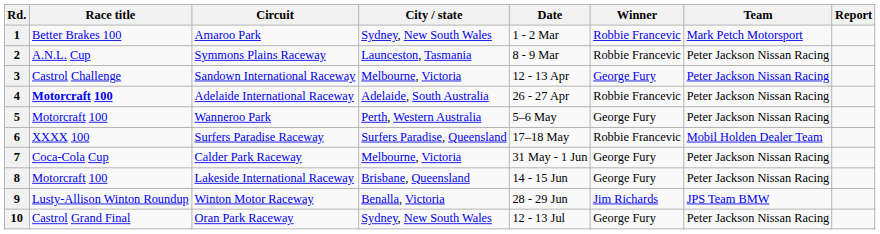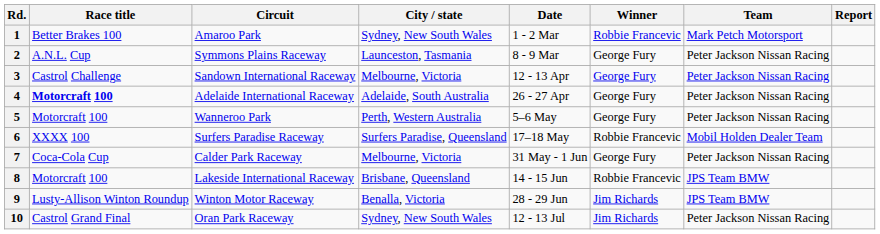 <table class="wikitable" style="font-size: 90%">
 <tr>
 <th>Rd.</th>
 <th>Race title</th>
 <th>Circuit</th>
 <th>City / state</th>
 <th>Date</th>
 <th>Winner</th>
 <th>Team</th>
 <th>Report</th>
 </tr>
 <tr>
 <th>1</th>
 <td><a href='#'>Better Brakes 100</a></td>
 <td><a href='#'>Amaroo Park</a></td>
 <td><a href='#'>Sydney</a>, <a href='#'>New South Wales</a></td>
 <td>1 - 2 Mar</td>
 <td><a href='#'>Robbie Francevic</a></td>
 <td><a href='#'>Mark Petch Motorsport</a></td>
 <td></td>
 </tr>
 <tr>
 <th>2</th>
 <td><a href='#'>A.N.L.</a> <a href='#'>Cup</a></td>
 <td><a href='#'>Symmons Plains Raceway</a></td>
 <td><a href='#'>Launceston</a>, <a href='#'>Tasmania</a></td>
 <td>8 - 9 Mar</td>
-<td>Robbie Francevic</td>
+<td>George Fury</td>
 <td>Peter Jackson Nissan Racing</td>
 <td></td>
 </tr>
 <tr>
 <th>3</th>
 <td><a href='#'>Castrol</a> <a href='#'>Challenge</a></td>
 <td><a href='#'>Sandown International Raceway</a></td>
 <td><a href='#'>Melbourne</a>, <a href='#'>Victoria</a></td>
 <td>12 - 13 Apr</td>
 <td><a href='#'>George Fury</a></td>
 <td><a href='#'>Peter Jackson Nissan Racing</a></td>
 <td></td>
 </tr>
 <tr>
 <th>4</th>
 <td><strong><a href='#'>Motorcraft</a> <a href='#'>100</a></strong></td>
 <td><a href='#'>Adelaide International Raceway</a></td>
 <td><a href='#'>Adelaide</a>, <a href='#'>South Australia</a></td>
 <td>26 - 27 Apr</td>
-<td>Robbie Francevic</td>
+<td>George Fury</td>
 <td>Peter Jackson Nissan Racing</td>
 <td></td>
 </tr>
 <tr>
 <th>5</th>
 <td><a href='#'>Motorcraft</a> <a href='#'>100</a></td>
 <td><a href='#'>Wanneroo Park</a></td>
 <td><a href='#'>Perth</a>, <a href='#'>Western Australia</a></td>
 <td>5–6 May</td>
 <td>George Fury</td>
 <td>Peter Jackson Nissan Racing</td>
 <td></td>
 </tr>
 <tr>
 <th>6</th>
 <td><a href='#'>XXXX</a> <a href='#'>100</a></td>
 <td><a href='#'>Surfers Paradise Raceway</a></td>
 <td><a href='#'>Surfers Paradise</a>, <a href='#'>Queensland</a></td>
 <td>17–18 May</td>
 <td>Robbie Francevic</td>
 <td><a href='#'>Mobil Holden Dealer Team</a></td>
 <td></td>
 </tr>
 <tr>
 <th>7</th>
 <td><a href='#'>Coca-Cola</a> <a href='#'>Cup</a></td>
 <td><a href='#'>Calder Park Raceway</a></td>
 <td><a href='#'>Melbourne</a>, <a href='#'>Victoria</a></td>
 <td>31 May - 1 Jun</td>
 <td>George Fury</td>
 <td>Peter Jackson Nissan Racing</td>
 <td></td>
 </tr>
 <tr>
 <th>8</th>
 <td><a href='#'>Motorcraft</a> <a href='#'>100</a></td>
 <td><a href='#'>Lakeside International Raceway</a></td>
 <td><a href='#'>Brisbane</a>, <a href='#'>Queensland</a></td>
 <td>14 - 15 Jun</td>
-<td>George Fury</td>
-<td>Peter Jackson Nissan Racing</td>
+<td>Robbie Francevic</td>
+<td><a href='#'>JPS Team BMW</a></td>
 <td></td>
 </tr>
 <tr>
 <th>9</th>
 <td><a href='#'>Lusty-Allison Winton Roundup</a></td>
 <td><a href='#'>Winton Motor Raceway</a></td>
 <td><a href='#'>Benalla</a>, <a href='#'>Victoria</a></td>
 <td>28 - 29 Jun</td>
 <td><a href='#'>Jim Richards</a></td>
 <td><a href='#'>JPS Team BMW</a></td>
 <td></td>
 </tr>
 <tr>
 <th>10</th>
 <td><a href='#'>Castrol</a> <a href='#'>Grand Final</a></td>
 <td><a href='#'>Oran Park Raceway</a></td>
 <td><a href='#'>Sydney</a>, <a href='#'>New South Wales</a></td>
 <td>12 - 13 Jul</td>
-<td>George Fury</td>
+<td><a href='#'>Jim Richards</a></td>
 <td>Peter Jackson Nissan Racing</td>
 <td></td>
 </tr>
 </table>
